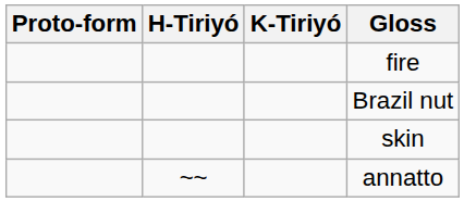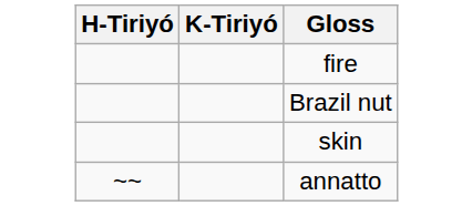 <table class="wikitable" style="margin: 1em auto;">
 <tr>
-<th>Proto-form</th>
 <th>H-Tiriyó</th>
 <th>K-Tiriyó</th>
 <th>Gloss</th>
 </tr>
 <tr align="center">
 <td></td>
 <td></td>
-<td></td>
 <td>fire</td>
 </tr>
 <tr align="center">
-<td></td>
 <td></td>
 <td></td>
 <td>Brazil nut</td>
 </tr>
 <tr align="center">
 <td></td>
 <td></td>
-<td></td>
 <td>skin</td>
 </tr>
 <tr align="center">
-<td></td>
 <td>~~</td>
 <td></td>
 <td>annatto</td>
 </tr>
 </table>
